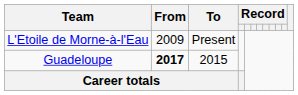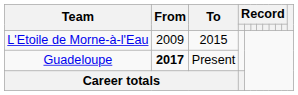 <table class="wikitable" style="text-align: center;">
 <tr>
 <th rowspan="2">Team</th>
 <th rowspan="2">From</th>
 <th rowspan="2">To</th>
 <th colspan="8">Record</th>
 <th rowspan="2"></th>
 </tr>
 <tr>
 <th></th>
 <th></th>
 <th></th>
 <th></th>
 <th></th>
 <th></th>
 <th></th>
 <th></th>
 </tr>
 <tr>
 <td><a href='#'>L'Etoile de Morne-à-l'Eau</a></td>
 <td>2009</td>
-<td>Present<br></td>
+<td>2015<br></td>
 <td rowspan="2"></td>
 </tr>
 <tr>
 <td><a href='#'>Guadeloupe</a></td>
 <td><strong>2017</strong></td>
-<td>2015<br></td>
+<td>Present<br></td>
 </tr>
 <tr>
 <th colspan=3>Career totals<br></th>
 <th></th>
 </tr>
 </table>
